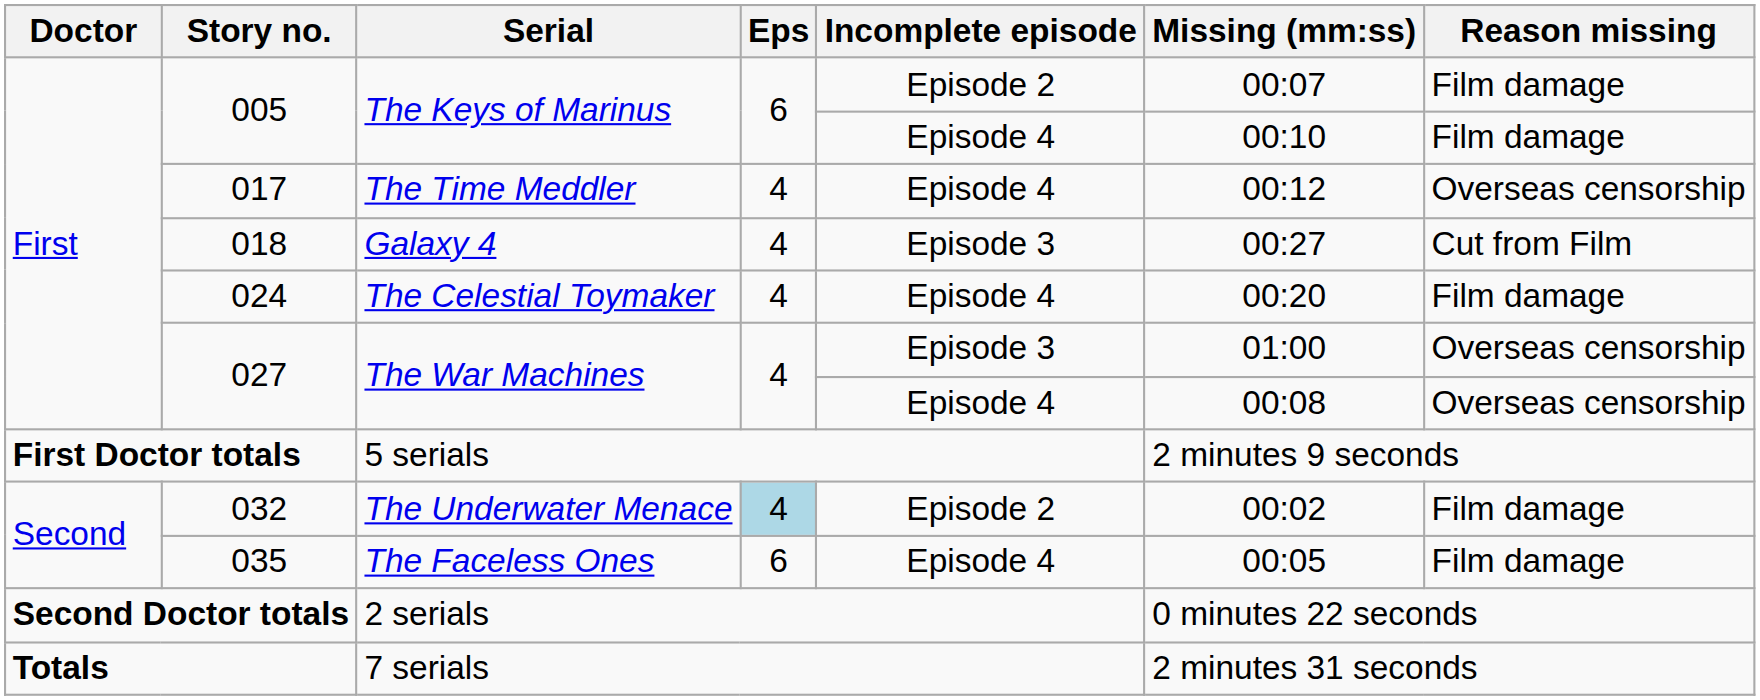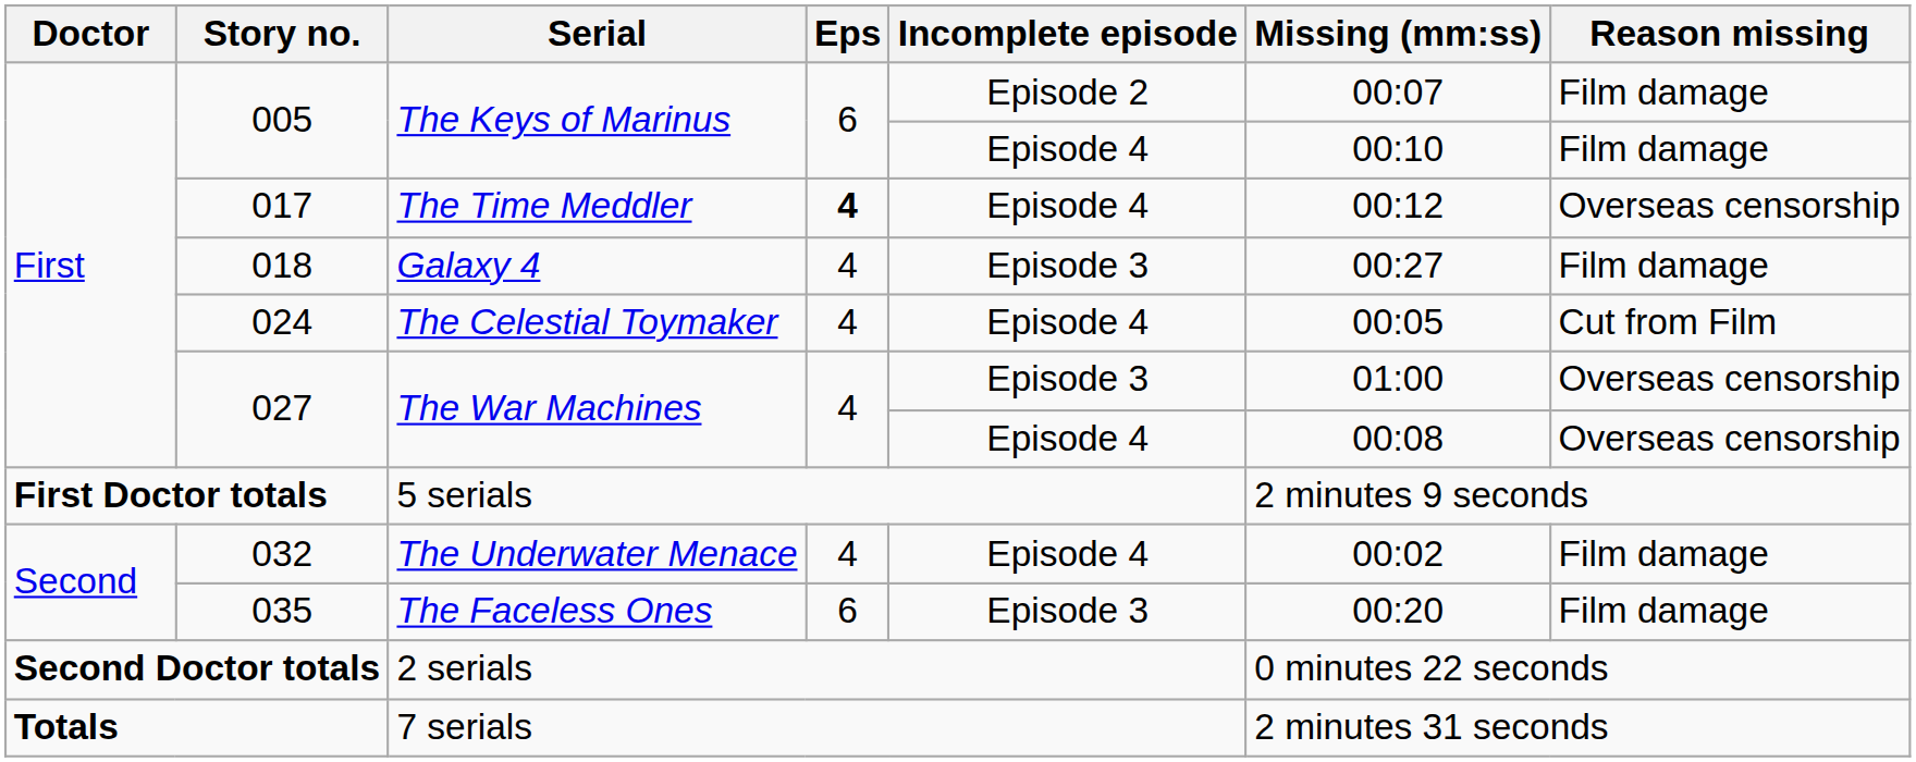 <table class="wikitable">
 <tr>
 <th>Doctor</th>
 <th>Story no.</th>
 <th>Serial</th>
 <th>Eps</th>
 <th>Incomplete episode</th>
 <th>Missing (mm:ss)</th>
 <th>Reason missing</th>
 </tr>
 <tr>
 <td rowspan=7><a href='#'>First</a></td>
 <td rowspan="2" style="text-align:center;">005</td>
 <td rowspan=2><em><a href='#'>The Keys of Marinus</a></em></td>
 <td rowspan="2" style="text-align:center;">6</td>
 <td style="text-align:center;">Episode 2</td>
 <td align=center>00:07</td>
 <td>Film damage</td>
 </tr>
 <tr>
 <td style="text-align:center;">Episode 4</td>
 <td align=center>00:10</td>
 <td>Film damage</td>
 </tr>
 <tr>
 <td style="text-align:center;">017</td>
 <td><em><a href='#'>The Time Meddler</a></em></td>
-<td style="text-align:center;">4</td>
+<td style="text-align:center;"><strong>4</strong></td>
 <td style="text-align:center;">Episode 4</td>
 <td style="text-align:center;">00:12</td>
 <td>Overseas censorship</td>
 </tr>
 <tr>
 <td style="text-align:center;">018</td>
 <td><em><a href='#'>Galaxy 4</a></em></td>
 <td style="text-align:center;">4</td>
 <td style="text-align:center;">Episode 3</td>
 <td style="text-align:center;">00:27</td>
-<td>Cut from Film</td>
+<td>Film damage</td>
 </tr>
 <tr>
 <td style="text-align:center;">024</td>
 <td><em><a href='#'>The Celestial Toymaker</a></em></td>
 <td style="text-align:center;">4</td>
 <td style="text-align:center;">Episode 4</td>
-<td align="center">00:20</td>
-<td>Film damage</td>
+<td style="text-align:center;">00:05</td>
+<td>Cut from Film</td>
 </tr>
 <tr>
 <td rowspan="2" style="text-align:center;">027</td>
 <td rowspan=2><em><a href='#'>The War Machines</a></em></td>
 <td rowspan="2" style="text-align:center;">4</td>
 <td style="text-align:center;">Episode 3</td>
 <td align=center>01:00</td>
 <td>Overseas censorship</td>
 </tr>
 <tr>
 <td style="text-align:center;">Episode 4</td>
 <td align=center>00:08</td>
 <td>Overseas censorship</td>
 </tr>
 <tr>
 <td colspan=2><strong>First Doctor totals</strong></td>
 <td colspan=3>5 serials</td>
 <td colspan=5>2 minutes 9 seconds</td>
 </tr>
 <tr>
 <td rowspan="2"><a href='#'>Second</a></td>
 <td align="center">032</td>
 <td><em><a href='#'>The Underwater Menace</a></em></td>
-<td align="center" style="background: lightblue;">4</td>
-<td align="center">Episode 2</td>
+<td align="center">4</td>
+<td style="text-align:center;">Episode 4</td>
 <td align="center">00:02</td>
 <td>Film damage </td>
 </tr>
 <tr>
 <td align="center">035</td>
 <td><em><a href='#'>The Faceless Ones</a></em></td>
 <td align="center">6</td>
-<td style="text-align:center;">Episode 4</td>
-<td style="text-align:center;">00:05</td>
+<td style="text-align:center;">Episode 3</td>
+<td align="center">00:20</td>
 <td>Film damage</td>
 </tr>
 <tr>
 <td colspan="2"><strong>Second Doctor totals</strong></td>
 <td colspan="3">2 serials</td>
 <td colspan="5">0 minutes 22 seconds</td>
 </tr>
 <tr>
 <td colspan=2><strong>Totals</strong></td>
 <td colspan=3>7 serials</td>
 <td colspan=5>2 minutes 31 seconds</td>
 </tr>
 </table>
